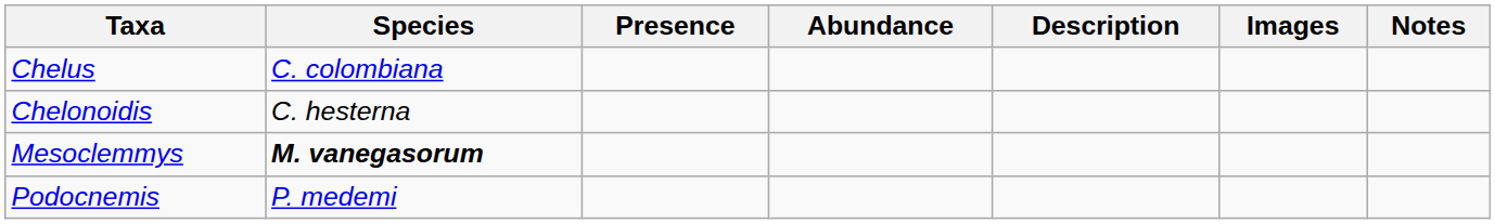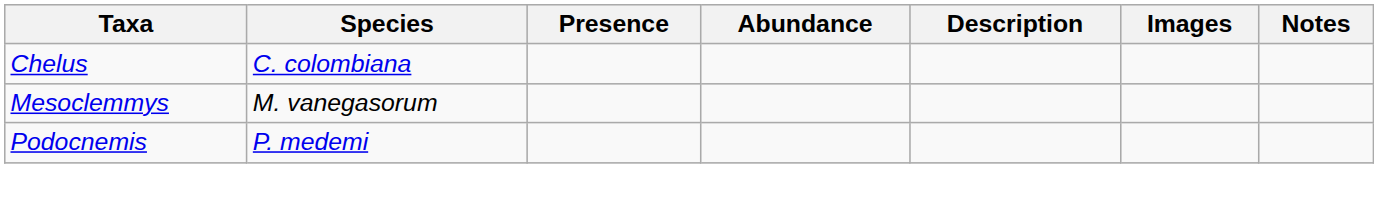 <table class="wikitable sortable mw-collapsible" width=100%>
 <tr>
 <th>Taxa</th>
 <th>Species</th>
 <th>Presence</th>
 <th>Abundance</th>
 <th>Description</th>
 <th>Images</th>
 <th>Notes</th>
 </tr>
 <tr>
 <td><em><a href='#'>Chelus</a></em></td>
 <td><em><a href='#'>C. colombiana</a></em></td>
 <td></td>
 <td></td>
 <td></td>
 <td></td>
 <td></td>
 </tr>
 <tr>
-<td><em><a href='#'>Chelonoidis</a></em></td>
-<td><em>C. hesterna</em></td>
-<td></td>
-<td></td>
-<td></td>
-<td></td>
-<td></td>
-</tr>
-<tr>
 <td><em><a href='#'>Mesoclemmys </a></em></td>
-<td><strong><em>M. vanegasorum</em></strong></td>
+<td><em>M. vanegasorum</em></td>
 <td></td>
 <td></td>
 <td></td>
 <td></td>
 <td></td>
 </tr>
 <tr>
 <td><em><a href='#'>Podocnemis</a></em></td>
 <td><em><a href='#'>P. medemi</a></em></td>
 <td></td>
 <td></td>
 <td></td>
 <td></td>
 <td></td>
 </tr>
 </table>
